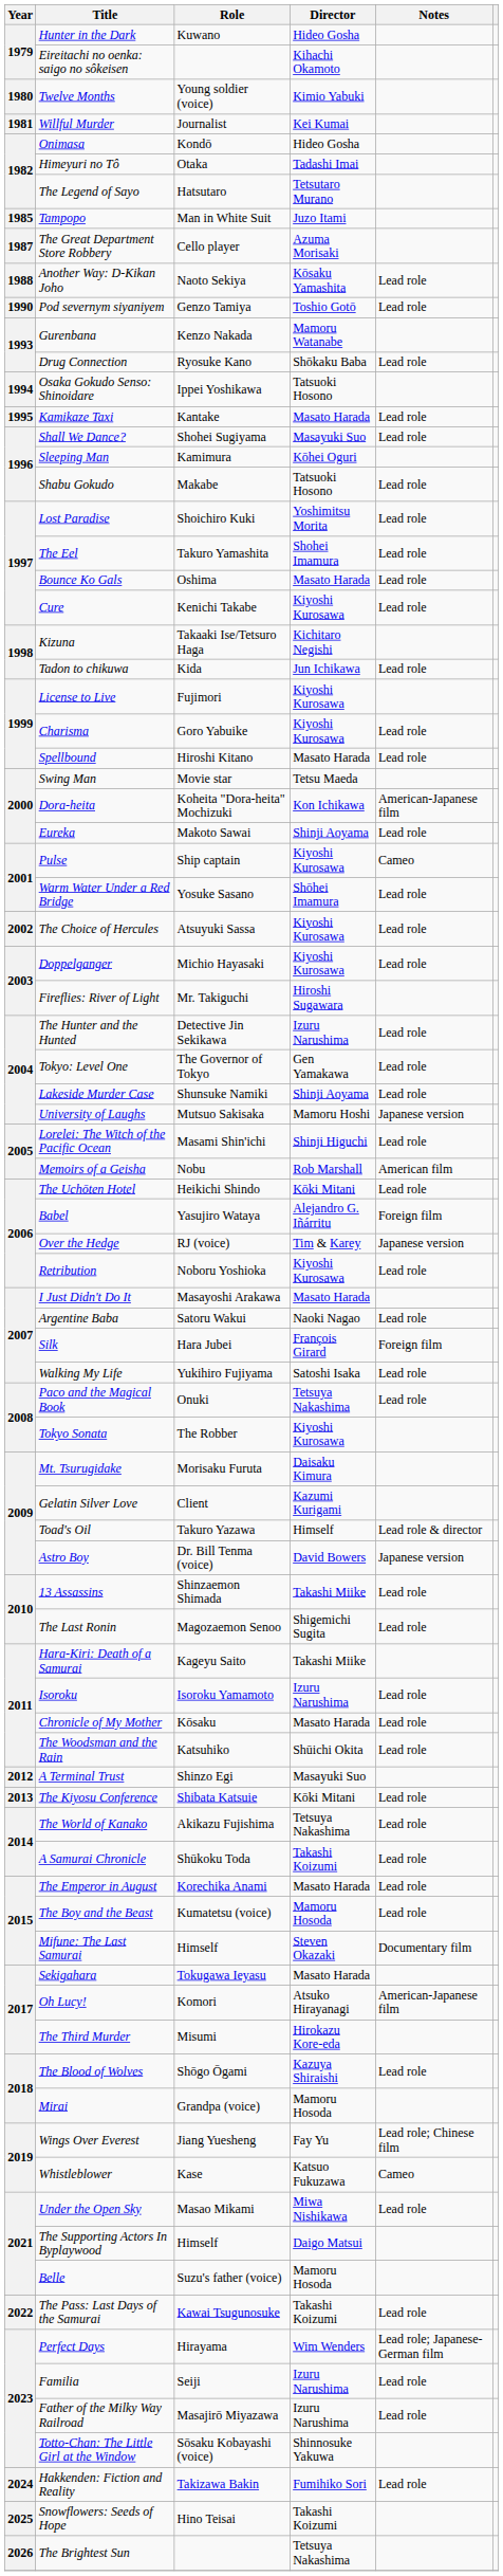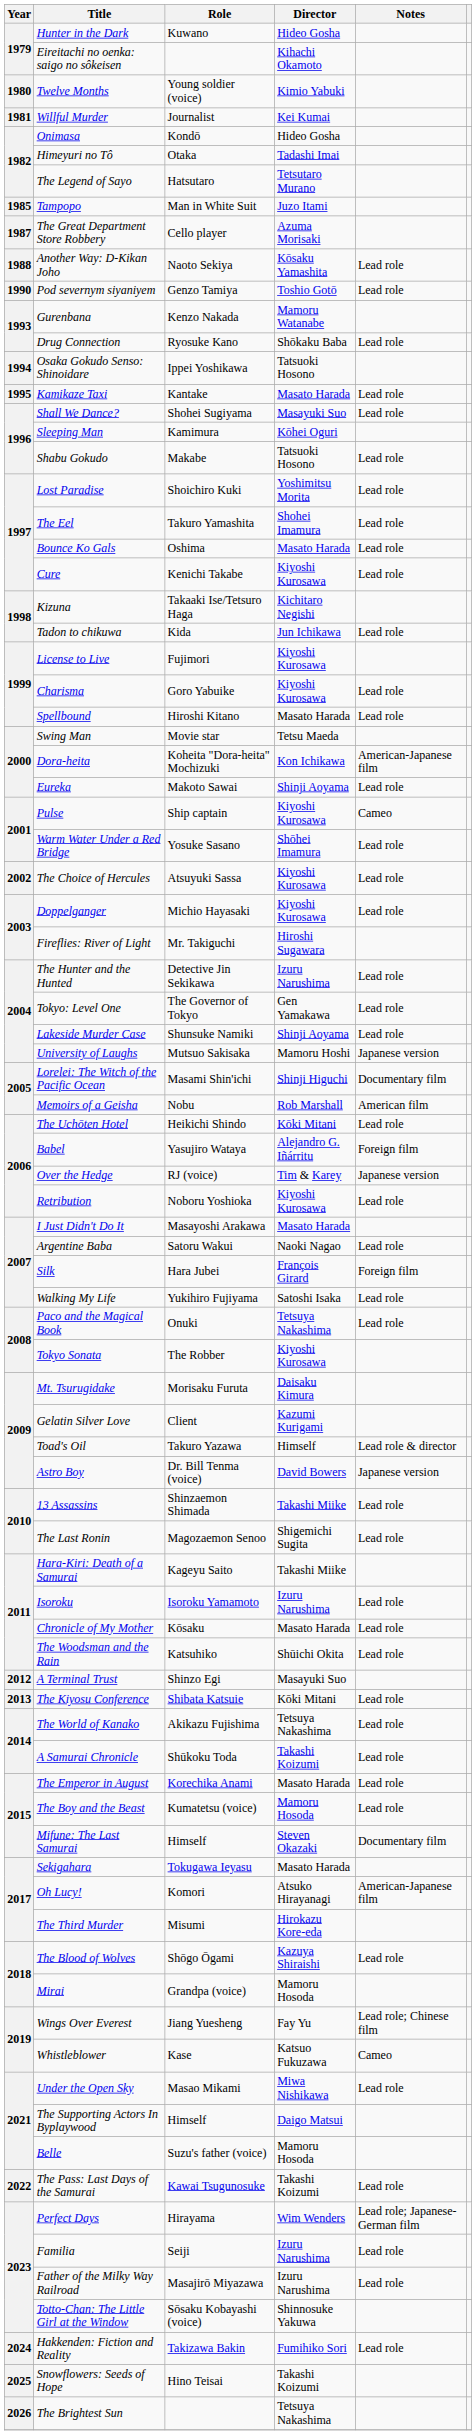 <table class="wikitable plainrowheaders sortable" style="margin-right: 0;">
 <tr>
 <th scope="col">Year</th>
 <th scope="col">Title</th>
 <th scope="col">Role</th>
 <th scope="col">Director</th>
 <th scope="col" class="unsortable">Notes</th>
 <th scope="col" class="unsortable"></th>
 </tr>
 <tr>
 <th scope="row" rowspan=2>1979</th>
 <td><em><a href='#'>Hunter in the Dark</a></em></td>
 <td>Kuwano</td>
 <td><a href='#'>Hideo Gosha</a></td>
 <td></td>
 <td style="text-align:center;"></td>
 </tr>
 <tr>
 <td><em>Eireitachi no oenka: saigo no sôkeisen</em></td>
 <td></td>
 <td><a href='#'>Kihachi Okamoto</a></td>
 <td></td>
 <td style="text-align:center;"></td>
 </tr>
 <tr>
 <th scope="row">1980</th>
 <td><em><a href='#'>Twelve Months</a></em></td>
 <td>Young soldier (voice)</td>
 <td><a href='#'>Kimio Yabuki</a></td>
 <td></td>
 <td style="text-align:center;"></td>
 </tr>
 <tr>
 <th scope="row">1981</th>
 <td><em><a href='#'>Willful Murder</a></em></td>
 <td>Journalist</td>
 <td><a href='#'>Kei Kumai</a></td>
 <td></td>
 <td style="text-align:center;"></td>
 </tr>
 <tr>
 <th scope="row" rowspan=3>1982</th>
 <td><em><a href='#'>Onimasa</a></em></td>
 <td>Kondō</td>
 <td>Hideo Gosha</td>
 <td></td>
 <td style="text-align:center;"></td>
 </tr>
 <tr>
 <td><em>Himeyuri no Tô</em></td>
 <td>Otaka</td>
 <td><a href='#'>Tadashi Imai</a></td>
 <td></td>
 <td style="text-align:center;"></td>
 </tr>
 <tr>
 <td><em>The Legend of Sayo</em></td>
 <td>Hatsutaro</td>
 <td><a href='#'>Tetsutaro Murano</a></td>
 <td></td>
 <td style="text-align:center;"></td>
 </tr>
 <tr>
 <th scope="row">1985</th>
 <td><em><a href='#'>Tampopo</a></em></td>
 <td>Man in White Suit</td>
 <td><a href='#'>Juzo Itami</a></td>
 <td></td>
 <td style="text-align:center;"></td>
 </tr>
 <tr>
 <th scope="row">1987</th>
 <td><em>The Great Department Store Robbery</em></td>
 <td>Cello player</td>
 <td><a href='#'>Azuma Morisaki</a></td>
 <td></td>
 <td style="text-align:center;"></td>
 </tr>
 <tr>
 <th scope="row">1988</th>
 <td><em>Another Way: D-Kikan Joho</em></td>
 <td>Naoto Sekiya</td>
 <td><a href='#'>Kōsaku Yamashita</a></td>
 <td>Lead role</td>
 <td style="text-align:center;"></td>
 </tr>
 <tr>
 <th scope="row">1990</th>
 <td><em>Pod severnym siyaniyem</em></td>
 <td>Genzo Tamiya</td>
 <td><a href='#'>Toshio Gotō</a></td>
 <td>Lead role</td>
 <td style="text-align:center;"></td>
 </tr>
 <tr>
 <th scope="row" rowspan=2>1993</th>
 <td><em>Gurenbana</em></td>
 <td>Kenzo Nakada</td>
 <td><a href='#'>Mamoru Watanabe</a></td>
 <td></td>
 <td style="text-align:center;"></td>
 </tr>
 <tr>
 <td><em>Drug Connection</em></td>
 <td>Ryosuke Kano</td>
 <td>Shōkaku Baba</td>
 <td>Lead role</td>
 <td style="text-align:center;"></td>
 </tr>
 <tr>
 <th scope="row">1994</th>
 <td><em>Osaka Gokudo Senso: Shinoidare</em></td>
 <td>Ippei Yoshikawa</td>
 <td>Tatsuoki Hosono</td>
 <td></td>
 <td style="text-align:center;"></td>
 </tr>
 <tr>
 <th scope="row">1995</th>
 <td><em><a href='#'>Kamikaze Taxi</a></em></td>
 <td>Kantake</td>
 <td><a href='#'>Masato Harada</a></td>
 <td>Lead role</td>
 <td style="text-align:center;"></td>
 </tr>
 <tr>
 <th scope="row" rowspan=3>1996</th>
 <td><em><a href='#'>Shall We Dance?</a></em></td>
 <td>Shohei Sugiyama</td>
 <td><a href='#'>Masayuki Suo</a></td>
 <td>Lead role</td>
 <td style="text-align:center;"></td>
 </tr>
 <tr>
 <td><em><a href='#'>Sleeping Man</a></em></td>
 <td>Kamimura</td>
 <td><a href='#'>Kōhei Oguri</a></td>
 <td></td>
 <td style="text-align:center;"></td>
 </tr>
 <tr>
 <td><em>Shabu Gokudo</em></td>
 <td>Makabe</td>
 <td>Tatsuoki Hosono</td>
 <td>Lead role</td>
 <td style="text-align:center;"></td>
 </tr>
 <tr>
 <th scope="row" rowspan=4>1997</th>
 <td><em><a href='#'>Lost Paradise</a></em></td>
 <td>Shoichiro Kuki</td>
 <td><a href='#'>Yoshimitsu Morita</a></td>
 <td>Lead role</td>
 <td style="text-align:center;"></td>
 </tr>
 <tr>
 <td><em><a href='#'>The Eel</a></em></td>
 <td>Takuro Yamashita</td>
 <td><a href='#'>Shohei Imamura</a></td>
 <td>Lead role</td>
 <td style="text-align:center;"></td>
 </tr>
 <tr>
 <td><em><a href='#'>Bounce Ko Gals</a></em></td>
 <td>Oshima</td>
 <td><a href='#'>Masato Harada</a></td>
 <td>Lead role</td>
 <td style="text-align:center;"></td>
 </tr>
 <tr>
 <td><em><a href='#'>Cure</a></em></td>
 <td>Kenichi Takabe</td>
 <td><a href='#'>Kiyoshi Kurosawa</a></td>
 <td>Lead role</td>
 <td style="text-align:center;"></td>
 </tr>
 <tr>
 <th scope="row" rowspan=2>1998</th>
 <td><em>Kizuna</em></td>
 <td>Takaaki Ise/Tetsuro Haga</td>
 <td><a href='#'>Kichitaro Negishi</a></td>
 <td></td>
 <td style="text-align:center;"></td>
 </tr>
 <tr>
 <td><em>Tadon to chikuwa</em></td>
 <td>Kida</td>
 <td><a href='#'>Jun Ichikawa</a></td>
 <td>Lead role</td>
 <td style="text-align:center;"></td>
 </tr>
 <tr>
 <th scope="row" rowspan=3>1999</th>
 <td><em><a href='#'>License to Live</a></em></td>
 <td>Fujimori</td>
 <td><a href='#'>Kiyoshi Kurosawa</a></td>
 <td></td>
 <td style="text-align:center;"></td>
 </tr>
 <tr>
 <td><em><a href='#'>Charisma</a></em></td>
 <td>Goro Yabuike</td>
 <td><a href='#'>Kiyoshi Kurosawa</a></td>
 <td>Lead role</td>
 <td style="text-align:center;"></td>
 </tr>
 <tr>
 <td><em><a href='#'>Spellbound</a></em></td>
 <td>Hiroshi Kitano</td>
 <td>Masato Harada</td>
 <td>Lead role</td>
 <td style="text-align:center;"></td>
 </tr>
 <tr>
 <th scope="row" rowspan=3>2000</th>
 <td><em>Swing Man</em></td>
 <td>Movie star</td>
 <td>Tetsu Maeda</td>
 <td></td>
 <td style="text-align:center;"></td>
 </tr>
 <tr>
 <td><em><a href='#'>Dora-heita</a></em></td>
 <td>Koheita "Dora-heita" Mochizuki</td>
 <td><a href='#'>Kon Ichikawa</a></td>
 <td>American-Japanese film</td>
 <td style="text-align:center;"></td>
 </tr>
 <tr>
 <td><em><a href='#'>Eureka</a></em></td>
 <td>Makoto Sawai</td>
 <td><a href='#'>Shinji Aoyama</a></td>
 <td>Lead role</td>
 <td style="text-align:center;"></td>
 </tr>
 <tr>
 <th scope="row" rowspan=2>2001</th>
 <td><em><a href='#'>Pulse</a></em></td>
 <td>Ship captain</td>
 <td><a href='#'>Kiyoshi Kurosawa</a></td>
 <td>Cameo</td>
 <td style="text-align:center;"></td>
 </tr>
 <tr>
 <td><em><a href='#'>Warm Water Under a Red Bridge</a></em></td>
 <td>Yosuke Sasano</td>
 <td><a href='#'>Shōhei Imamura</a></td>
 <td>Lead role</td>
 <td style="text-align:center;"></td>
 </tr>
 <tr>
 <th scope="row">2002</th>
 <td><em>The Choice of Hercules</em></td>
 <td>Atsuyuki Sassa</td>
 <td><a href='#'>Kiyoshi Kurosawa</a></td>
 <td>Lead role</td>
 <td style="text-align:center;"></td>
 </tr>
 <tr>
 <th scope="row" rowspan=2>2003</th>
 <td><em><a href='#'>Doppelganger</a></em></td>
 <td>Michio Hayasaki</td>
 <td><a href='#'>Kiyoshi Kurosawa</a></td>
 <td>Lead role</td>
 <td style="text-align:center;"></td>
 </tr>
 <tr>
 <td><em>Fireflies: River of Light</em></td>
 <td>Mr. Takiguchi</td>
 <td><a href='#'>Hiroshi Sugawara</a></td>
 <td></td>
 <td style="text-align:center;"></td>
 </tr>
 <tr>
 <th scope="row" rowspan=4>2004</th>
 <td><em>The Hunter and the Hunted</em></td>
 <td>Detective Jin Sekikawa</td>
 <td><a href='#'>Izuru Narushima</a></td>
 <td>Lead role</td>
 <td style="text-align:center;"></td>
 </tr>
 <tr>
 <td><em>Tokyo: Level One</em></td>
 <td>The Governor of Tokyo</td>
 <td>Gen Yamakawa</td>
 <td>Lead role</td>
 <td style="text-align:center;"></td>
 </tr>
 <tr>
 <td><em><a href='#'>Lakeside Murder Case</a></em></td>
 <td>Shunsuke Namiki</td>
 <td><a href='#'>Shinji Aoyama</a></td>
 <td>Lead role</td>
 <td style="text-align:center;"></td>
 </tr>
 <tr>
 <td><em><a href='#'>University of Laughs</a></em></td>
 <td>Mutsuo Sakisaka</td>
 <td>Mamoru Hoshi</td>
 <td>Japanese version</td>
 <td style="text-align:center;"></td>
 </tr>
 <tr>
 <th scope="row" rowspan=2>2005</th>
 <td><em><a href='#'>Lorelei: The Witch of the Pacific Ocean</a></em></td>
 <td>Masami Shin'ichi</td>
 <td><a href='#'>Shinji Higuchi</a></td>
-<td>Lead role</td>
+<td>Documentary film</td>
 <td style="text-align:center;"></td>
 </tr>
 <tr>
 <td><em><a href='#'>Memoirs of a Geisha</a></em></td>
 <td>Nobu</td>
 <td><a href='#'>Rob Marshall</a></td>
 <td>American film</td>
 <td style="text-align:center;"></td>
 </tr>
 <tr>
 <th scope="row" rowspan=4>2006</th>
 <td><em><a href='#'>The Uchōten Hotel</a></em></td>
 <td>Heikichi Shindo</td>
 <td><a href='#'>Kōki Mitani</a></td>
 <td>Lead role</td>
 <td style="text-align:center;"></td>
 </tr>
 <tr>
 <td><em><a href='#'>Babel</a></em></td>
 <td>Yasujiro Wataya</td>
 <td><a href='#'>Alejandro G. Iñárritu</a></td>
 <td>Foreign film</td>
 <td style="text-align:center;"></td>
 </tr>
 <tr>
 <td><em><a href='#'>Over the Hedge</a></em></td>
 <td>RJ (voice)</td>
 <td><a href='#'>Tim</a> & <a href='#'>Karey</a></td>
 <td>Japanese version</td>
 <td style="text-align:center;"></td>
 </tr>
 <tr>
 <td><em><a href='#'>Retribution</a></em></td>
 <td>Noboru Yoshioka</td>
 <td><a href='#'>Kiyoshi Kurosawa</a></td>
 <td>Lead role</td>
 <td style="text-align:center;"></td>
 </tr>
 <tr>
 <th scope="row" rowspan=4>2007</th>
 <td><em><a href='#'>I Just Didn't Do It</a></em></td>
 <td>Masayoshi Arakawa</td>
 <td><a href='#'>Masato Harada</a></td>
 <td></td>
 <td style="text-align:center;"></td>
 </tr>
 <tr>
 <td><em>Argentine Baba</em></td>
 <td>Satoru Wakui</td>
 <td>Naoki Nagao</td>
 <td>Lead role</td>
 <td style="text-align:center;"></td>
 </tr>
 <tr>
 <td><em><a href='#'>Silk</a></em></td>
 <td>Hara Jubei</td>
 <td><a href='#'>François Girard</a></td>
 <td>Foreign film</td>
 <td style="text-align:center;"></td>
 </tr>
 <tr>
 <td><em>Walking My Life</em></td>
 <td>Yukihiro Fujiyama</td>
 <td>Satoshi Isaka</td>
 <td>Lead role</td>
 <td style="text-align:center;"></td>
 </tr>
 <tr>
 <th scope="row" rowspan=2>2008</th>
 <td><em><a href='#'>Paco and the Magical Book</a></em></td>
 <td>Onuki</td>
 <td><a href='#'>Tetsuya Nakashima</a></td>
 <td>Lead role</td>
 <td style="text-align:center;"></td>
 </tr>
 <tr>
 <td><em><a href='#'>Tokyo Sonata</a></em></td>
 <td>The Robber</td>
 <td><a href='#'>Kiyoshi Kurosawa</a></td>
 <td></td>
 <td style="text-align:center;"></td>
 </tr>
 <tr>
 <th scope="row" rowspan=4>2009</th>
 <td><em><a href='#'>Mt. Tsurugidake</a></em></td>
 <td>Morisaku Furuta</td>
 <td><a href='#'>Daisaku Kimura</a></td>
 <td></td>
 <td style="text-align:center;"></td>
 </tr>
 <tr>
 <td><em>Gelatin Silver Love</em></td>
 <td>Client</td>
 <td><a href='#'>Kazumi Kurigami</a></td>
 <td></td>
 <td style="text-align:center;"></td>
 </tr>
 <tr>
 <td><em>Toad's Oil</em></td>
 <td>Takuro Yazawa</td>
 <td>Himself</td>
 <td>Lead role & director</td>
 <td style="text-align:center;"></td>
 </tr>
 <tr>
 <td><em><a href='#'>Astro Boy</a></em></td>
 <td>Dr. Bill Tenma (voice)</td>
 <td><a href='#'>David Bowers</a></td>
 <td>Japanese version</td>
 <td style="text-align:center;"></td>
 </tr>
 <tr>
 <th scope="row" rowspan=2>2010</th>
 <td><em><a href='#'>13 Assassins</a></em></td>
 <td>Shinzaemon Shimada</td>
 <td><a href='#'>Takashi Miike</a></td>
 <td>Lead role</td>
 <td style="text-align:center;"></td>
 </tr>
 <tr>
 <td><em>The Last Ronin</em></td>
 <td>Magozaemon Senoo</td>
 <td>Shigemichi Sugita</td>
 <td>Lead role</td>
 <td style="text-align:center;"></td>
 </tr>
 <tr>
 <th scope="row" rowspan=4>2011</th>
 <td><em><a href='#'>Hara-Kiri: Death of a Samurai</a></em></td>
 <td>Kageyu Saito</td>
 <td>Takashi Miike</td>
 <td></td>
 <td style="text-align:center;"></td>
 </tr>
 <tr>
 <td><em><a href='#'>Isoroku</a></em></td>
 <td><a href='#'>Isoroku Yamamoto</a></td>
 <td><a href='#'>Izuru Narushima</a></td>
 <td>Lead role</td>
 <td style="text-align:center;"></td>
 </tr>
 <tr>
 <td><em><a href='#'>Chronicle of My Mother</a></em></td>
 <td>Kōsaku</td>
 <td>Masato Harada</td>
 <td>Lead role</td>
 <td style="text-align:center;"></td>
 </tr>
 <tr>
 <td><em><a href='#'>The Woodsman and the Rain</a></em></td>
 <td>Katsuhiko</td>
 <td>Shūichi Okita</td>
 <td>Lead role</td>
 <td style="text-align:center;"></td>
 </tr>
 <tr>
 <th scope="row">2012</th>
 <td><em><a href='#'>A Terminal Trust</a></em></td>
 <td>Shinzo Egi</td>
 <td>Masayuki Suo</td>
 <td></td>
 <td style="text-align:center;"></td>
 </tr>
 <tr>
 <th scope="row">2013</th>
 <td><em><a href='#'>The Kiyosu Conference</a></em></td>
 <td><a href='#'>Shibata Katsuie</a></td>
 <td>Kōki Mitani</td>
 <td>Lead role</td>
 <td style="text-align:center;"></td>
 </tr>
 <tr>
 <th scope="row" rowspan=2>2014</th>
 <td><em><a href='#'>The World of Kanako</a></em></td>
 <td>Akikazu Fujishima</td>
 <td>Tetsuya Nakashima</td>
 <td>Lead role</td>
 <td style="text-align:center;"></td>
 </tr>
 <tr>
 <td><em><a href='#'>A Samurai Chronicle</a></em></td>
 <td>Shūkoku Toda</td>
 <td><a href='#'>Takashi Koizumi</a></td>
 <td>Lead role</td>
 <td style="text-align:center;"></td>
 </tr>
 <tr>
 <th scope="row" rowspan=3>2015</th>
 <td><em><a href='#'>The Emperor in August</a></em></td>
 <td><a href='#'>Korechika Anami</a></td>
 <td>Masato Harada</td>
 <td>Lead role</td>
 <td style="text-align:center;"></td>
 </tr>
 <tr>
 <td><em><a href='#'>The Boy and the Beast</a></em></td>
 <td>Kumatetsu (voice)</td>
 <td><a href='#'>Mamoru Hosoda</a></td>
 <td>Lead role</td>
 <td style="text-align:center;"></td>
 </tr>
 <tr>
 <td><em><a href='#'>Mifune: The Last Samurai</a></em></td>
 <td>Himself</td>
 <td><a href='#'>Steven Okazaki</a></td>
 <td>Documentary film</td>
 <td style="text-align:center;"></td>
 </tr>
 <tr>
 <th scope="row" rowspan=3>2017</th>
 <td><em><a href='#'>Sekigahara</a></em></td>
 <td><a href='#'>Tokugawa Ieyasu</a></td>
 <td>Masato Harada</td>
 <td></td>
 <td style="text-align:center;"></td>
 </tr>
 <tr>
 <td><em><a href='#'>Oh Lucy!</a></em></td>
 <td>Komori</td>
 <td>Atsuko Hirayanagi</td>
 <td>American-Japanese film</td>
 <td style="text-align:center;"></td>
 </tr>
 <tr>
 <td><em><a href='#'>The Third Murder</a></em></td>
 <td>Misumi</td>
 <td><a href='#'>Hirokazu Kore-eda</a></td>
 <td></td>
 <td style="text-align:center;"></td>
 </tr>
 <tr>
 <th scope="row" rowspan=2>2018</th>
 <td><em><a href='#'>The Blood of Wolves</a></em></td>
 <td>Shōgo Ōgami</td>
 <td><a href='#'>Kazuya Shiraishi</a></td>
 <td>Lead role</td>
 <td style="text-align:center;"></td>
 </tr>
 <tr>
 <td><em><a href='#'>Mirai</a></em></td>
 <td>Grandpa (voice)</td>
 <td>Mamoru Hosoda</td>
 <td></td>
 <td style="text-align:center;"></td>
 </tr>
 <tr>
 <th scope="row" rowspan=2>2019</th>
 <td><em>Wings Over Everest</em></td>
 <td>Jiang Yuesheng</td>
 <td>Fay Yu</td>
 <td>Lead role; Chinese film</td>
 <td style="text-align:center;"></td>
 </tr>
 <tr>
 <td><em>Whistleblower</em></td>
 <td>Kase</td>
 <td>Katsuo Fukuzawa</td>
 <td>Cameo</td>
 <td style="text-align:center;"></td>
 </tr>
 <tr>
 <th scope="row" rowspan=3>2021</th>
 <td><em><a href='#'>Under the Open Sky</a></em></td>
 <td>Masao Mikami</td>
 <td><a href='#'>Miwa Nishikawa</a></td>
 <td>Lead role</td>
 <td style="text-align:center;"></td>
 </tr>
 <tr>
 <td><em>The Supporting Actors In Byplaywood</em></td>
 <td>Himself</td>
 <td><a href='#'>Daigo Matsui</a></td>
 <td></td>
 <td style="text-align:center;"></td>
 </tr>
 <tr>
 <td><em><a href='#'>Belle</a></em></td>
 <td>Suzu's father (voice)</td>
 <td>Mamoru Hosoda</td>
 <td></td>
 <td style="text-align:center;"></td>
 </tr>
 <tr>
 <th scope="row" rowspan=1>2022</th>
 <td><em>The Pass: Last Days of the Samurai</em></td>
 <td><a href='#'>Kawai Tsugunosuke</a></td>
 <td>Takashi Koizumi</td>
 <td>Lead role</td>
 <td style="text-align:center;"></td>
 </tr>
 <tr>
 <th scope="row" rowspan=4>2023</th>
 <td><em><a href='#'>Perfect Days</a></em></td>
 <td>Hirayama</td>
 <td><a href='#'>Wim Wenders</a></td>
 <td>Lead role; Japanese-German film</td>
 <td style="text-align:center;"></td>
 </tr>
 <tr>
 <td><em>Familia</em></td>
 <td>Seiji</td>
 <td><a href='#'>Izuru Narushima</a></td>
 <td>Lead role</td>
 <td style="text-align:center;"></td>
 </tr>
 <tr>
 <td><em>Father of the Milky Way Railroad</em></td>
 <td>Masajirō Miyazawa</td>
 <td>Izuru Narushima</td>
 <td>Lead role</td>
 <td style="text-align:center;"></td>
 </tr>
 <tr>
 <td><em><a href='#'>Totto-Chan: The Little Girl at the Window</a></em></td>
 <td>Sōsaku Kobayashi (voice)</td>
 <td>Shinnosuke Yakuwa</td>
 <td></td>
 <td style="text-align:center;"></td>
 </tr>
 <tr>
 <th scope="row" rowspan=1>2024</th>
 <td><em>Hakkenden: Fiction and Reality</em></td>
 <td><a href='#'>Takizawa Bakin</a></td>
 <td><a href='#'>Fumihiko Sori</a></td>
 <td>Lead role</td>
 <td></td>
 </tr>
 <tr>
 <th scope="row" rowspan=1>2025</th>
 <td><em>Snowflowers: Seeds of Hope</em></td>
 <td>Hino Teisai</td>
 <td>Takashi Koizumi</td>
 <td></td>
 <td style="text-align:center;"></td>
 </tr>
 <tr>
 <th scope="row" rowspan=1>2026</th>
 <td><em>The Brightest Sun</em></td>
 <td></td>
 <td>Tetsuya Nakashima</td>
 <td></td>
 <td></td>
 </tr>
 <tr>
 </tr>
 </table>
